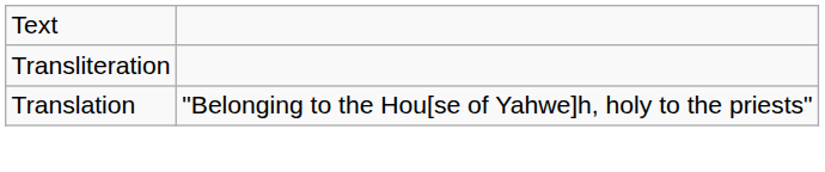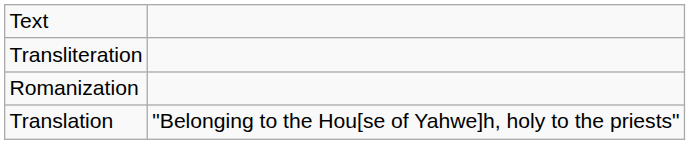 <table class="wikitable">
 <tr>
 <td>Text</td>
 <td></td>
 </tr>
 <tr>
 <td>Transliteration</td>
 <td></td>
 </tr>
 <tr>
+<td>Romanization</td>
+<td></td>
+</tr>
+<tr>
 <td>Translation</td>
 <td>"Belonging to the Hou[se of Yahwe]h, holy to the priests"</td>
 </tr>
 </table>
